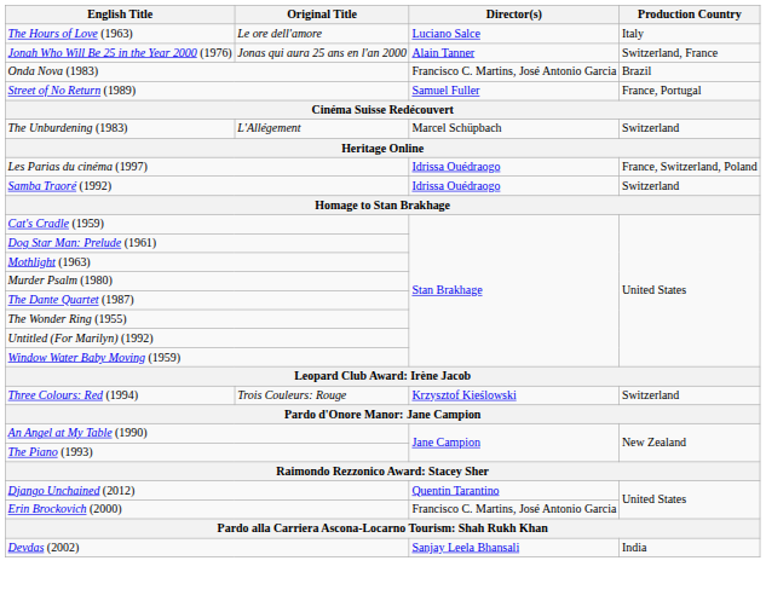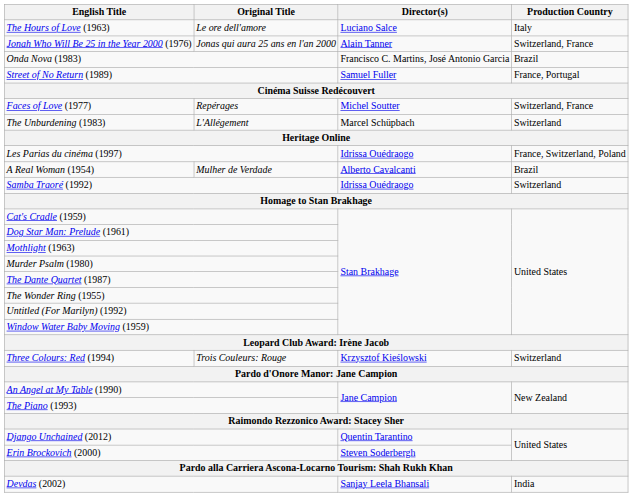 <table class="wikitable">
 <tr>
 <th scope="col">English Title</th>
 <th scope="col">Original Title</th>
 <th scope="col">Director(s)</th>
 <th scope="col">Production Country</th>
 </tr>
 <tr>
 <td><em><a href='#'>The Hours of Love</a></em> (1963)</td>
 <td><em>Le ore dell'amore</em></td>
 <td><a href='#'>Luciano Salce</a></td>
 <td>Italy</td>
 </tr>
 <tr>
 <td><em><a href='#'>Jonah Who Will Be 25 in the Year 2000</a></em> (1976)</td>
 <td><em>Jonas qui aura 25 ans en l'an 2000</em></td>
 <td><a href='#'>Alain Tanner</a></td>
 <td>Switzerland, France</td>
 </tr>
 <tr>
 <td colspan="2"><em>Onda Nova</em> (1983)</td>
 <td>Francisco C. Martins, José Antonio Garcia</td>
 <td>Brazil</td>
 </tr>
 <tr>
 <td colspan="2"><em><a href='#'>Street of No Return</a></em> (1989)</td>
 <td><a href='#'>Samuel Fuller</a></td>
 <td>France, Portugal</td>
 </tr>
 <tr>
 <th colspan="4">Cinéma Suisse Redécouvert</th>
 </tr>
 <tr>
+<td><em><a href='#'>Faces of Love</a></em> (1977)</td>
+<td><em>Repérages</em></td>
+<td><a href='#'>Michel Soutter</a></td>
+<td>Switzerland, France</td>
+</tr>
+<tr>
 <td><em>The Unburdening</em> (1983)</td>
 <td><em>L'Allégement</em></td>
 <td>Marcel Schüpbach</td>
 <td>Switzerland</td>
 </tr>
 <tr>
 <th colspan="4">Heritage Online</th>
 </tr>
 <tr>
 <td colspan="2"><em>Les Parias du cinéma</em> (1997)</td>
 <td><a href='#'>Idrissa Ouédraogo</a></td>
 <td>France, Switzerland, Poland</td>
+</tr>
+<tr>
+<td><em>A Real Woman</em> (1954)</td>
+<td><em>Mulher de Verdade</em></td>
+<td><a href='#'>Alberto Cavalcanti</a></td>
+<td>Brazil</td>
 </tr>
 <tr>
 <td colspan="2"><em><a href='#'>Samba Traoré</a></em> (1992)</td>
 <td><a href='#'>Idrissa Ouédraogo</a></td>
 <td>Switzerland</td>
 </tr>
 <tr>
 <th colspan="4">Homage to Stan Brakhage</th>
 </tr>
 <tr>
 <td colspan="2"><em><a href='#'>Cat's Cradle</a></em> (1959)</td>
 <td rowspan="8"><a href='#'>Stan Brakhage</a></td>
 <td rowspan="8">United States</td>
 </tr>
 <tr>
 <td colspan="2"><em><a href='#'>Dog Star Man: Prelude</a></em> (1961)</td>
 </tr>
 <tr>
 <td colspan="2"><em><a href='#'>Mothlight</a></em> (1963)</td>
 </tr>
 <tr>
 <td colspan="2"><em>Murder Psalm</em> (1980)</td>
 </tr>
 <tr>
 <td colspan="2"><em><a href='#'>The Dante Quartet</a></em> (1987)</td>
 </tr>
 <tr>
 <td colspan="2"><em>The Wonder Ring</em> (1955)</td>
 </tr>
 <tr>
 <td colspan="2"><em>Untitled (For Marilyn)</em> (1992)</td>
 </tr>
 <tr>
 <td colspan="2"><em><a href='#'>Window Water Baby Moving</a></em> (1959)</td>
 </tr>
 <tr>
 <th colspan="4">Leopard Club Award: Irène Jacob</th>
 </tr>
 <tr>
 <td><em><a href='#'>Three Colours: Red</a></em> (1994)</td>
 <td><em>Trois Couleurs: Rouge</em></td>
 <td><a href='#'>Krzysztof Kieślowski</a></td>
 <td>Switzerland</td>
 </tr>
 <tr>
 <th colspan="4">Pardo d'Onore Manor: Jane Campion</th>
 </tr>
 <tr>
 <td colspan="2"><em><a href='#'>An Angel at My Table</a></em> (1990)</td>
 <td rowspan="2"><a href='#'>Jane Campion</a></td>
 <td rowspan="2">New Zealand</td>
 </tr>
 <tr>
 <td colspan="2"><em><a href='#'>The Piano</a></em> (1993)</td>
 </tr>
 <tr>
 <th colspan="4">Raimondo Rezzonico Award: Stacey Sher</th>
 </tr>
 <tr>
 <td colspan="2"><em><a href='#'>Django Unchained</a></em> (2012)</td>
 <td><a href='#'>Quentin Tarantino</a></td>
 <td rowspan="2">United States</td>
 </tr>
 <tr>
 <td colspan="2"><em><a href='#'>Erin Brockovich</a></em> (2000)</td>
-<td>Francisco C. Martins, José Antonio Garcia</td>
+<td><a href='#'>Steven Soderbergh</a></td>
 </tr>
 <tr>
 <th colspan="4">Pardo alla Carriera Ascona-Locarno Tourism: Shah Rukh Khan</th>
 </tr>
 <tr>
 <td colspan="2"><em><a href='#'>Devdas</a></em> (2002)</td>
 <td><a href='#'>Sanjay Leela Bhansali</a></td>
 <td>India</td>
 </tr>
 </table>
